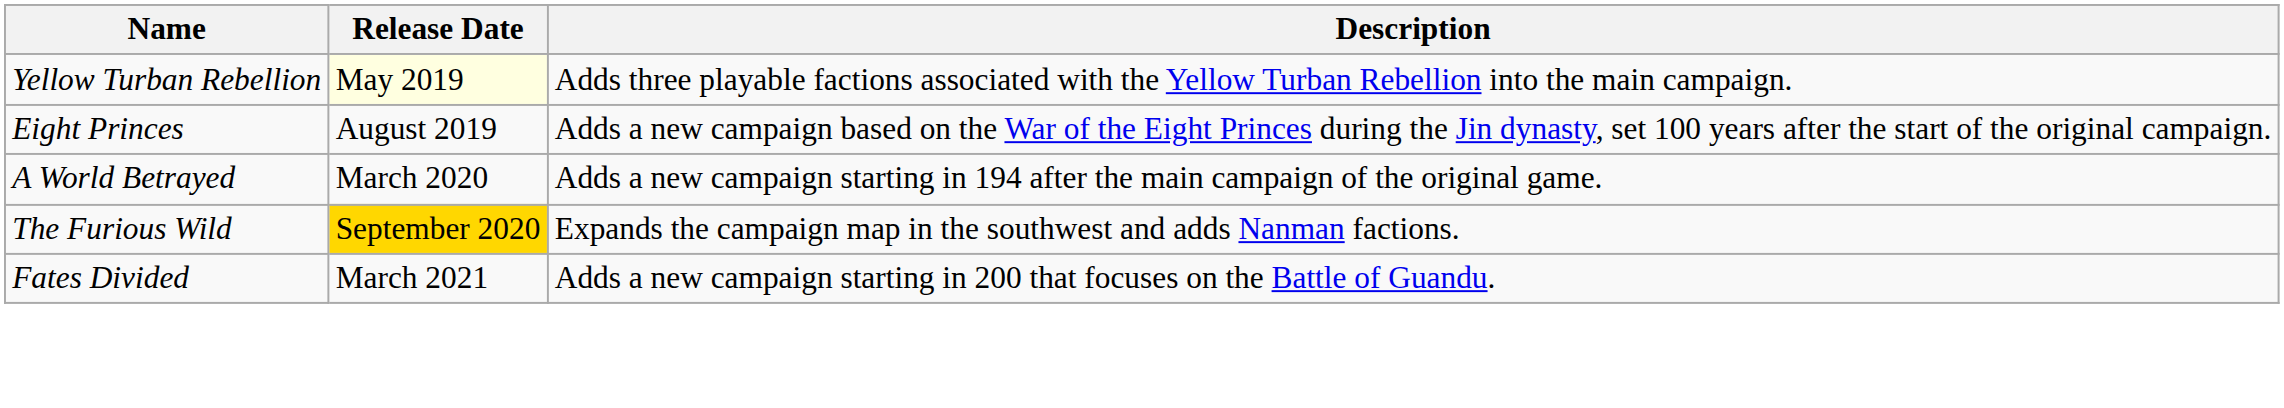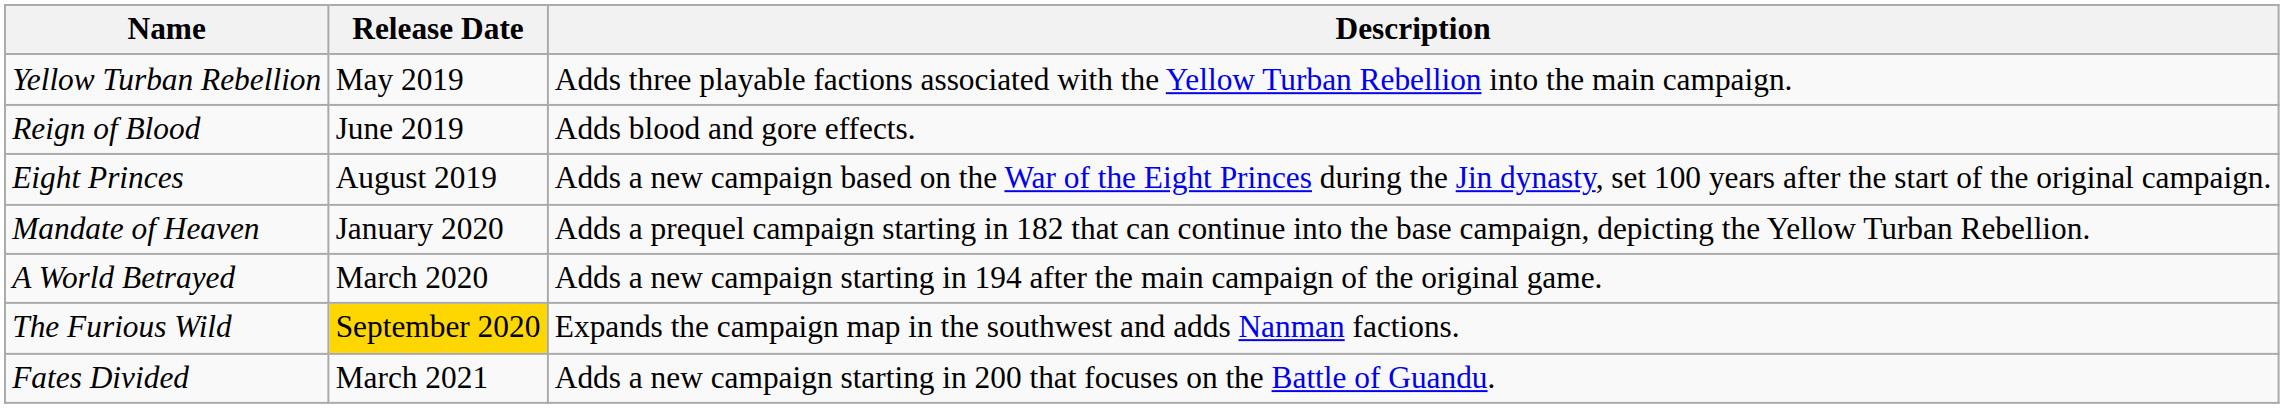 <table class="wikitable sortable">
 <tr>
 <th>Name</th>
 <th>Release Date</th>
 <th>Description</th>
 </tr>
 <tr>
 <td><em>Yellow Turban Rebellion</em></td>
-<td style="background: lightyellow;">May 2019</td>
+<td>May 2019</td>
 <td>Adds three playable factions associated with the <a href='#'>Yellow Turban Rebellion</a> into the main campaign.</td>
+</tr>
+<tr>
+<td><em>Reign of Blood</em></td>
+<td>June 2019</td>
+<td>Adds blood and gore effects.</td>
 </tr>
 <tr>
 <td><em>Eight Princes</em></td>
 <td>August 2019</td>
 <td>Adds a new campaign based on the <a href='#'>War of the Eight Princes</a> during the <a href='#'>Jin dynasty</a>, set 100 years after the start of the original campaign.</td>
+</tr>
+<tr>
+<td><em>Mandate of Heaven</em></td>
+<td>January 2020</td>
+<td>Adds a prequel campaign starting in 182 that can continue into the base campaign, depicting the Yellow Turban Rebellion.</td>
 </tr>
 <tr>
 <td><em>A World Betrayed</em></td>
 <td>March 2020</td>
 <td>Adds a new campaign starting in 194 after the main campaign of the original game.</td>
 </tr>
 <tr>
 <td><em>The Furious Wild</em></td>
 <td style="background: gold;">September 2020</td>
 <td>Expands the campaign map in the southwest and adds <a href='#'>Nanman</a> factions.</td>
 </tr>
 <tr>
 <td><em>Fates Divided</em></td>
 <td>March 2021</td>
 <td>Adds a new campaign starting in 200 that focuses on the <a href='#'>Battle of Guandu</a>.</td>
 </tr>
 </table>
